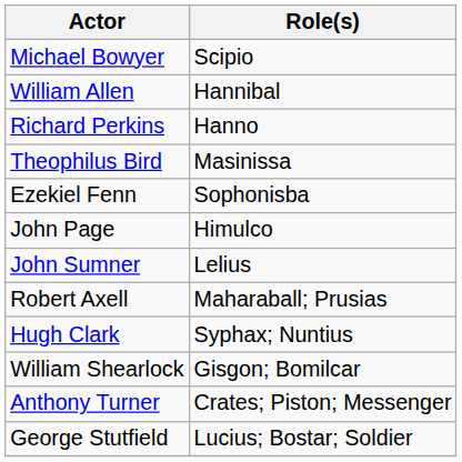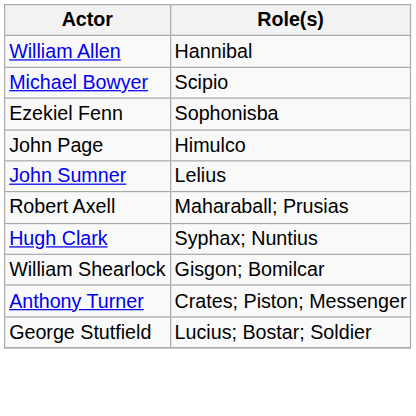 <table class="wikitable">
 <tr>
 <th>Actor</th>
 <th>Role(s)</th>
 </tr>
 <tr>
-<td><a href='#'>Michael Bowyer</a></td>
-<td>Scipio</td>
-</tr>
-<tr>
 <td><a href='#'>William Allen</a></td>
 <td>Hannibal</td>
 </tr>
 <tr>
-<td><a href='#'>Richard Perkins</a></td>
-<td>Hanno</td>
-</tr>
-<tr>
-<td><a href='#'>Theophilus Bird</a></td>
-<td>Masinissa</td>
+<td><a href='#'>Michael Bowyer</a></td>
+<td>Scipio</td>
 </tr>
 <tr>
 <td>Ezekiel Fenn</td>
 <td>Sophonisba</td>
 </tr>
 <tr>
 <td>John Page</td>
 <td>Himulco</td>
 </tr>
 <tr>
 <td><a href='#'>John Sumner</a></td>
 <td>Lelius</td>
 </tr>
 <tr>
 <td>Robert Axell</td>
 <td>Maharaball; Prusias</td>
 </tr>
 <tr>
 <td><a href='#'>Hugh Clark</a></td>
 <td>Syphax; Nuntius</td>
 </tr>
 <tr>
 <td>William Shearlock</td>
 <td>Gisgon; Bomilcar</td>
 </tr>
 <tr>
 <td><a href='#'>Anthony Turner</a></td>
 <td>Crates; Piston; Messenger</td>
 </tr>
 <tr>
 <td>George Stutfield</td>
 <td>Lucius; Bostar; Soldier</td>
 </tr>
 <tr>
 </tr>
 </table>
